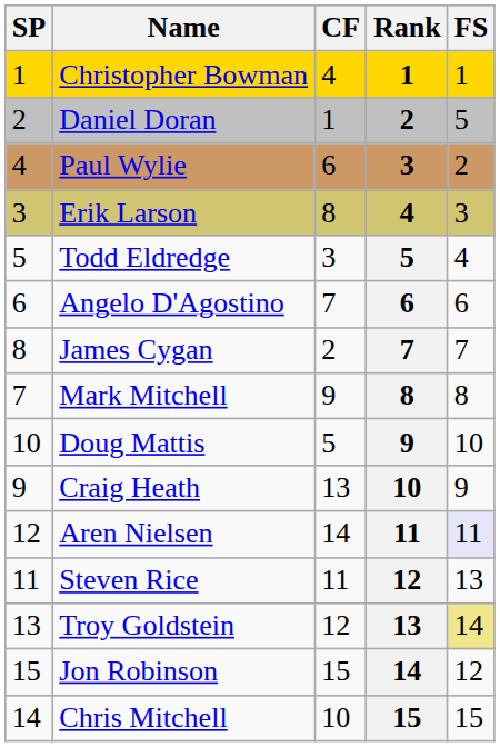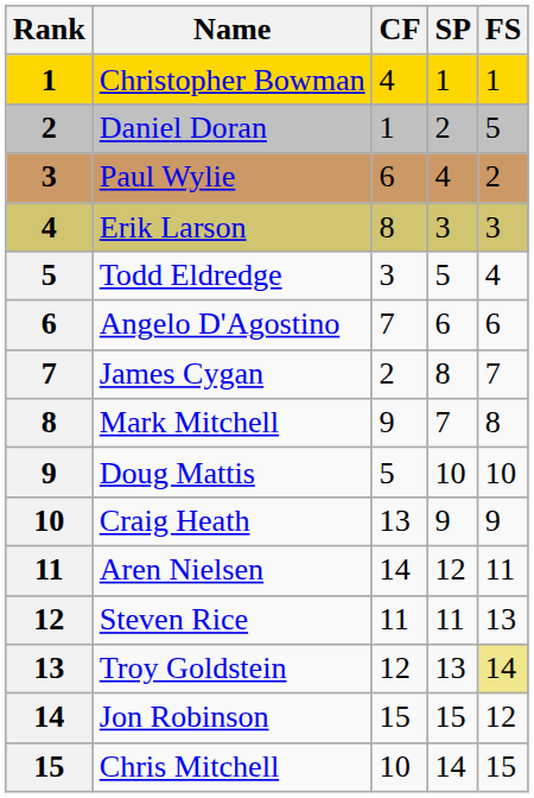 <table class="wikitable">
 <tr>
-<th>SP</th>
+<th>Rank</th>
 <th>Name</th>
 <th>CF</th>
-<th>Rank</th>
+<th>SP</th>
 <th>FS</th>
 </tr>
 <tr style="background:gold;">
-<td>1</td>
+<td style="text-align:center;"><strong>1</strong></td>
 <td><a href='#'>Christopher Bowman</a></td>
 <td>4</td>
-<td style="text-align:center;"><strong>1</strong></td>
+<td>1</td>
 <td>1</td>
 </tr>
 <tr style="background:silver;">
-<td>2</td>
+<td style="text-align:center;"><strong>2</strong></td>
 <td><a href='#'>Daniel Doran</a></td>
 <td>1</td>
-<td style="text-align:center;"><strong>2</strong></td>
+<td>2</td>
 <td>5</td>
 </tr>
 <tr style="background:#c96;">
-<td>4</td>
+<td style="text-align:center;"><strong>3</strong></td>
 <td><a href='#'>Paul Wylie</a></td>
 <td>6</td>
-<td style="text-align:center;"><strong>3</strong></td>
+<td>4</td>
 <td>2</td>
 </tr>
 <tr style="background:#d1c571;">
-<td>3</td>
+<td style="text-align:center;"><strong>4</strong></td>
 <td><a href='#'>Erik Larson</a></td>
 <td>8</td>
-<td style="text-align:center;"><strong>4</strong></td>
+<td>3</td>
 <td>3</td>
 </tr>
 <tr>
-<td>5</td>
+<th>5</th>
 <td><a href='#'>Todd Eldredge</a></td>
 <td>3</td>
-<th>5</th>
+<td>5</td>
 <td>4</td>
 </tr>
 <tr>
-<td>6</td>
+<th>6</th>
 <td><a href='#'>Angelo D'Agostino</a></td>
 <td>7</td>
-<th>6</th>
+<td>6</td>
 <td>6</td>
 </tr>
 <tr>
-<td>8</td>
+<th>7</th>
 <td><a href='#'>James Cygan</a></td>
 <td>2</td>
-<th>7</th>
+<td>8</td>
 <td>7</td>
 </tr>
 <tr>
-<td>7</td>
+<th>8</th>
 <td><a href='#'>Mark Mitchell</a></td>
 <td>9</td>
-<th>8</th>
+<td>7</td>
 <td>8</td>
 </tr>
 <tr>
-<td>10</td>
+<th>9</th>
 <td><a href='#'>Doug Mattis</a></td>
 <td>5</td>
-<th>9</th>
+<td>10</td>
 <td>10</td>
 </tr>
 <tr>
-<td>9</td>
+<th>10</th>
 <td><a href='#'>Craig Heath</a></td>
 <td>13</td>
-<th>10</th>
+<td>9</td>
 <td>9</td>
 </tr>
 <tr>
-<td>12</td>
+<th>11</th>
 <td><a href='#'>Aren Nielsen</a></td>
 <td>14</td>
-<th>11</th>
-<td style="background: lavender;">11</td>
+<td>12</td>
+<td>11</td>
 </tr>
 <tr>
-<td>11</td>
+<th>12</th>
 <td><a href='#'>Steven Rice</a></td>
 <td>11</td>
-<th>12</th>
+<td>11</td>
 <td>13</td>
 </tr>
 <tr>
-<td>13</td>
+<th>13</th>
 <td><a href='#'>Troy Goldstein</a></td>
 <td>12</td>
-<th>13</th>
+<td>13</td>
 <td style="background: khaki;">14</td>
 </tr>
 <tr>
-<td>15</td>
+<th>14</th>
 <td><a href='#'>Jon Robinson</a></td>
 <td>15</td>
-<th>14</th>
+<td>15</td>
 <td>12</td>
 </tr>
 <tr>
-<td>14</td>
+<th>15</th>
 <td><a href='#'>Chris Mitchell</a></td>
 <td>10</td>
-<th>15</th>
+<td>14</td>
 <td>15</td>
 </tr>
 </table>
